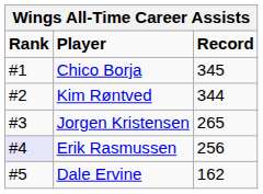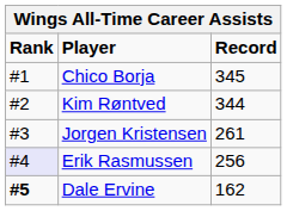 <table class="wikitable">
 <tr>
 <th colspan="3">Wings All-Time Career Assists</th>
 </tr>
 <tr>
 <td><strong>Rank</strong></td>
 <td><strong>Player</strong></td>
 <td><strong>Record</strong></td>
 </tr>
 <tr>
 <td>#1</td>
 <td><a href='#'>Chico Borja</a></td>
 <td>345</td>
 </tr>
 <tr>
 <td>#2</td>
 <td><a href='#'>Kim Røntved</a></td>
 <td>344</td>
 </tr>
 <tr>
 <td>#3</td>
 <td><a href='#'>Jorgen Kristensen</a></td>
-<td>265</td>
+<td>261</td>
 </tr>
 <tr>
 <td style="background: lavender;">#4</td>
 <td><a href='#'>Erik Rasmussen</a></td>
 <td>256</td>
 </tr>
 <tr>
-<td>#5</td>
+<td><strong>#5</strong></td>
 <td><a href='#'>Dale Ervine</a></td>
 <td>162</td>
 </tr>
 </table>
